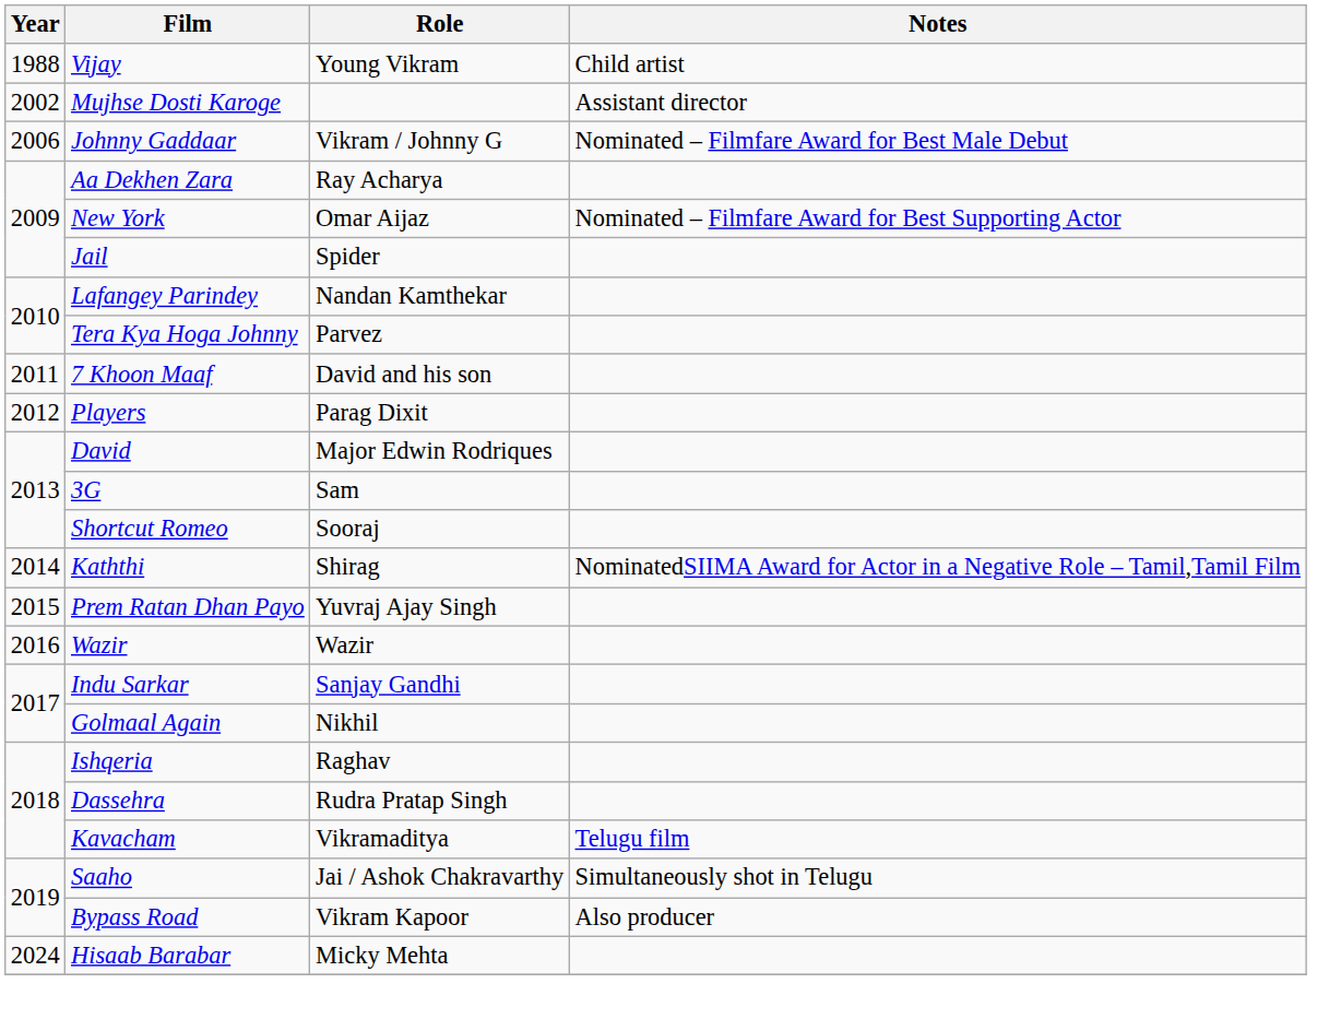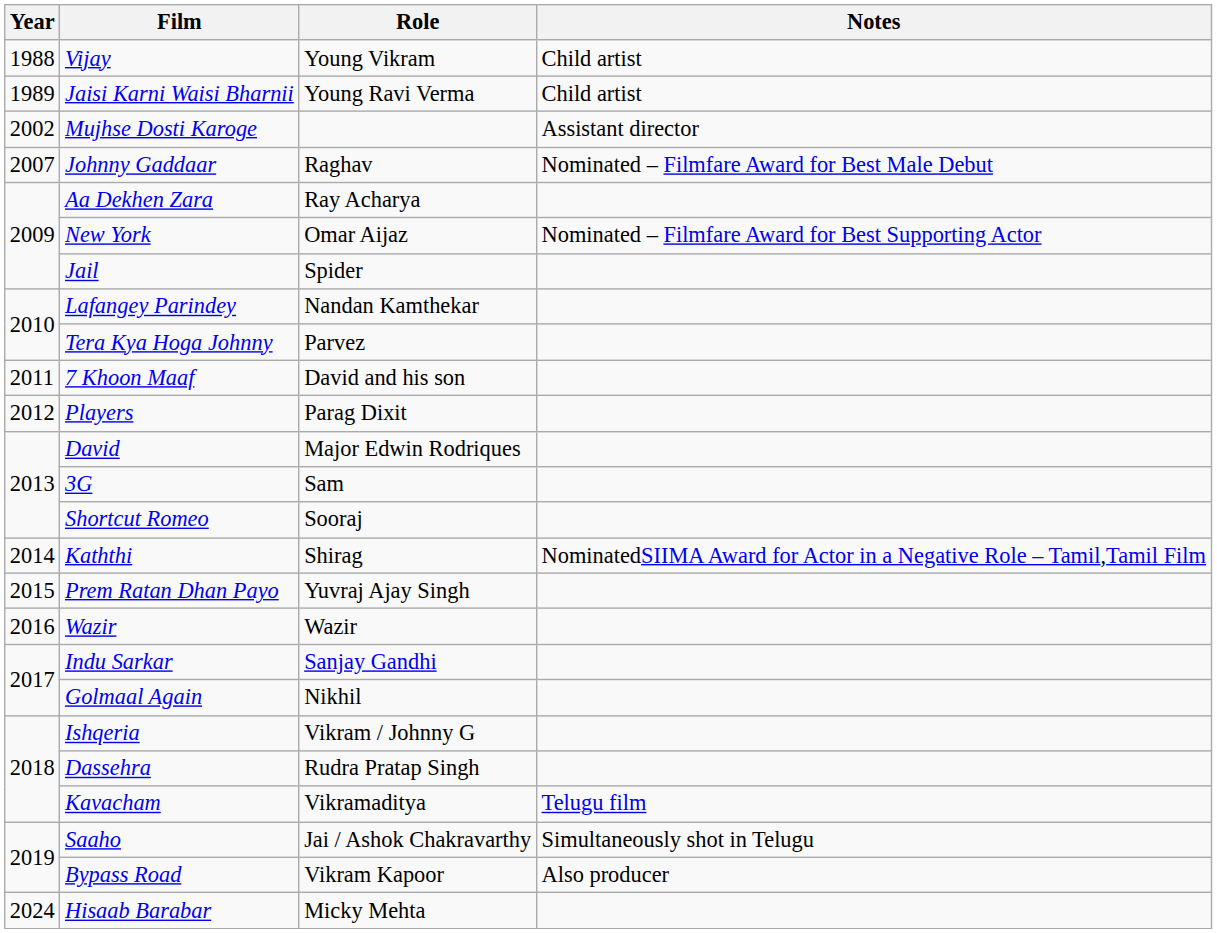 <table class="wikitable sortable">
 <tr style="text-align:center;">
 <th>Year</th>
 <th>Film</th>
 <th>Role</th>
 <th>Notes</th>
 </tr>
 <tr>
 <td>1988</td>
 <td><em><a href='#'>Vijay</a></em></td>
 <td>Young Vikram</td>
 <td>Child artist</td>
 </tr>
 <tr>
+<td>1989</td>
+<td><em><a href='#'>Jaisi Karni Waisi Bharnii</a></em></td>
+<td>Young Ravi Verma</td>
+<td>Child artist</td>
+</tr>
+<tr>
 <td>2002</td>
 <td><em><a href='#'>Mujhse Dosti Karoge</a></em></td>
 <td></td>
 <td>Assistant director</td>
 </tr>
 <tr>
-<td>2006</td>
+<td>2007</td>
 <td><em><a href='#'>Johnny Gaddaar</a></em></td>
-<td>Vikram / Johnny G</td>
+<td>Raghav</td>
 <td>Nominated – <a href='#'>Filmfare Award for Best Male Debut</a></td>
 </tr>
 <tr>
 <td rowspan="3">2009</td>
 <td><em><a href='#'>Aa Dekhen Zara</a></em></td>
 <td>Ray Acharya</td>
 <td></td>
 </tr>
 <tr>
 <td><em><a href='#'>New York</a></em></td>
 <td>Omar Aijaz</td>
 <td>Nominated – <a href='#'>Filmfare Award for Best Supporting Actor</a></td>
 </tr>
 <tr>
 <td><em><a href='#'>Jail</a></em></td>
 <td>Spider</td>
 <td></td>
 </tr>
 <tr>
 <td rowspan="2">2010</td>
 <td><em><a href='#'>Lafangey Parindey</a></em></td>
 <td>Nandan Kamthekar</td>
 <td></td>
 </tr>
 <tr>
 <td><em><a href='#'>Tera Kya Hoga Johnny</a></em></td>
 <td>Parvez</td>
 <td></td>
 </tr>
 <tr>
 <td>2011</td>
 <td><em><a href='#'>7 Khoon Maaf</a></em></td>
 <td>David and his son</td>
 <td></td>
 </tr>
 <tr>
 <td>2012</td>
 <td><em><a href='#'>Players</a></em></td>
 <td>Parag Dixit</td>
 <td></td>
 </tr>
 <tr>
 <td rowspan="3">2013</td>
 <td><em><a href='#'>David</a></em></td>
 <td>Major Edwin Rodriques</td>
 <td></td>
 </tr>
 <tr>
 <td><em><a href='#'>3G</a></em></td>
 <td>Sam</td>
 <td></td>
 </tr>
 <tr>
 <td><em><a href='#'>Shortcut Romeo</a></em></td>
 <td>Sooraj</td>
 <td></td>
 </tr>
 <tr>
 <td>2014</td>
 <td><em><a href='#'>Kaththi</a></em></td>
 <td>Shirag</td>
 <td>Nominated<a href='#'>SIIMA Award for Actor in a Negative Role – Tamil</a>,<a href='#'>Tamil Film</a></td>
 </tr>
 <tr>
 <td>2015</td>
 <td><em><a href='#'>Prem Ratan Dhan Payo</a></em></td>
 <td>Yuvraj Ajay Singh</td>
 <td></td>
 </tr>
 <tr>
 <td>2016</td>
 <td><em><a href='#'>Wazir</a></em></td>
 <td>Wazir</td>
 <td></td>
 </tr>
 <tr>
 <td rowspan="2">2017</td>
 <td><em><a href='#'>Indu Sarkar</a></em></td>
 <td><a href='#'>Sanjay Gandhi</a></td>
 <td></td>
 </tr>
 <tr>
 <td><em><a href='#'>Golmaal Again</a></em></td>
 <td>Nikhil</td>
 <td></td>
 </tr>
 <tr>
 <td rowspan="3">2018</td>
 <td><em><a href='#'>Ishqeria</a></em></td>
-<td>Raghav</td>
+<td>Vikram / Johnny G</td>
 <td></td>
 </tr>
 <tr>
 <td><em><a href='#'>Dassehra</a></em></td>
 <td>Rudra Pratap Singh</td>
 <td></td>
 </tr>
 <tr>
 <td><em><a href='#'>Kavacham</a></em></td>
 <td>Vikramaditya</td>
 <td><a href='#'>Telugu film</a></td>
 </tr>
 <tr>
 <td rowspan='2'>2019</td>
 <td><em><a href='#'>Saaho</a></em></td>
 <td>Jai / Ashok Chakravarthy</td>
 <td>Simultaneously shot in Telugu</td>
 </tr>
 <tr>
 <td><em><a href='#'>Bypass Road</a></em></td>
 <td>Vikram Kapoor</td>
 <td>Also producer</td>
 </tr>
 <tr>
 <td>2024</td>
 <td><em><a href='#'>Hisaab Barabar</a></em></td>
 <td>Micky Mehta</td>
 <td></td>
 </tr>
 <tr>
 </tr>
 </table>
